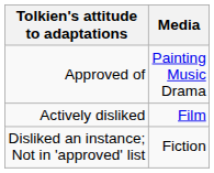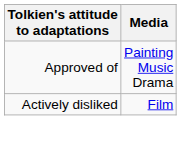 <table class="wikitable floatright"; style="text-align:right;">
 <tr>
 <th>Tolkien's attitude<br>to adaptations</th>
 <th>Media</th>
 </tr>
 <tr>
 <td>Approved of</td>
 <td><a href='#'>Painting</a> <br><a href='#'>Music</a> <br>Drama </td>
 </tr>
 <tr>
 <td>Actively disliked</td>
 <td><a href='#'>Film</a> </td>
 </tr>
-<tr>
-<td>Disliked an instance;<br>Not in 'approved' list</td>
-<td>Fiction </td>
-</tr>
 </table>
